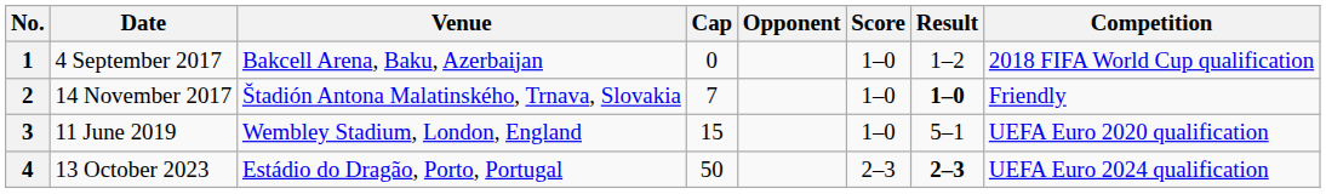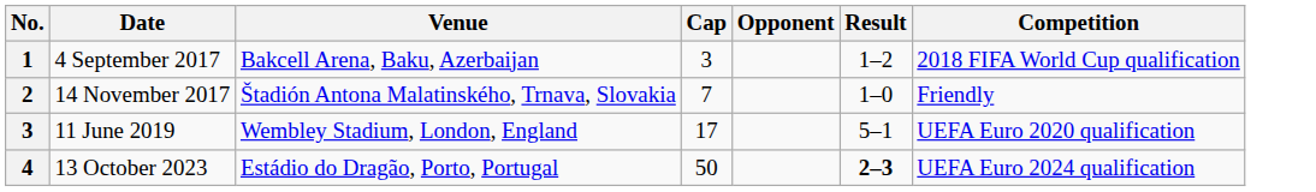 <table class="wikitable sortable plainrowheaders">
 <tr>
 <th scope=col>No.</th>
 <th scope=col data-sort-type=date>Date</th>
 <th scope=col>Venue</th>
 <th scope=col>Cap</th>
 <th scope=col>Opponent</th>
-<th scope=col>Score</th>
 <th scope=col>Result</th>
 <th scope=col>Competition</th>
 </tr>
 <tr>
 <th scope=row>1</th>
 <td>4 September 2017</td>
 <td><a href='#'>Bakcell Arena</a>, <a href='#'>Baku</a>, <a href='#'>Azerbaijan</a></td>
-<td align=center>0</td>
+<td align=center>3</td>
 <td></td>
-<td align=center>1–0</td>
 <td align=center>1–2</td>
 <td><a href='#'>2018 FIFA World Cup qualification</a></td>
 </tr>
 <tr>
 <th scope=row>2</th>
 <td>14 November 2017</td>
 <td><a href='#'>Štadión Antona Malatinského</a>, <a href='#'>Trnava</a>, <a href='#'>Slovakia</a></td>
 <td align=center>7</td>
 <td></td>
 <td align=center>1–0</td>
-<td align=center><strong>1–0</strong></td>
 <td><a href='#'>Friendly</a></td>
 </tr>
 <tr>
 <th scope=row>3</th>
 <td>11 June 2019</td>
 <td><a href='#'>Wembley Stadium</a>, <a href='#'>London</a>, <a href='#'>England</a></td>
-<td align=center>15</td>
+<td align=center>17</td>
 <td></td>
-<td align=center>1–0</td>
 <td align=center>5–1</td>
 <td><a href='#'>UEFA Euro 2020 qualification</a></td>
 </tr>
 <tr>
 <th scope=row>4</th>
 <td>13 October 2023</td>
 <td><a href='#'>Estádio do Dragão</a>, <a href='#'>Porto</a>, <a href='#'>Portugal</a></td>
 <td align=center>50</td>
 <td></td>
-<td align=center>2–3</td>
 <td align=center><strong>2–3</strong></td>
 <td><a href='#'>UEFA Euro 2024 qualification</a></td>
 </tr>
 </table>
